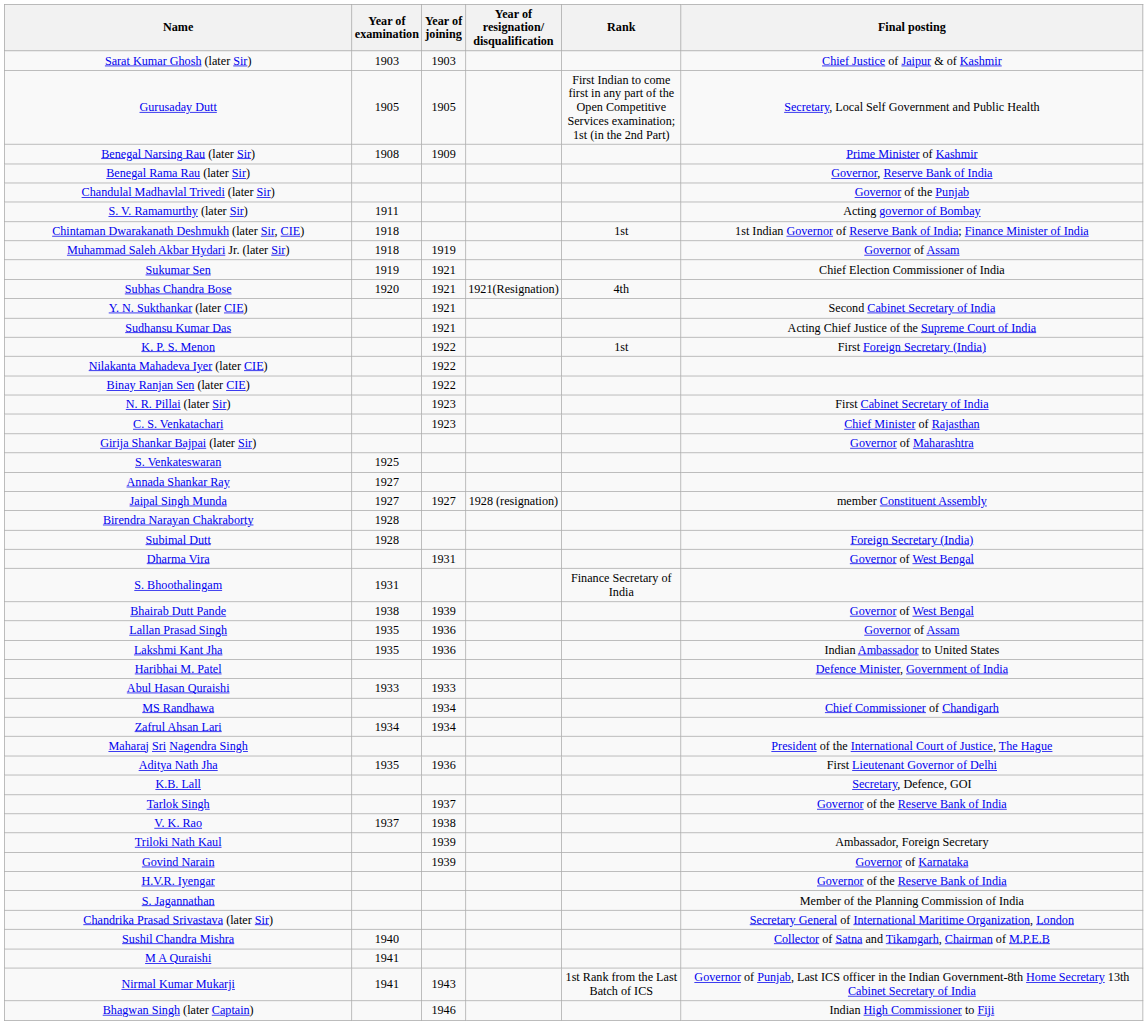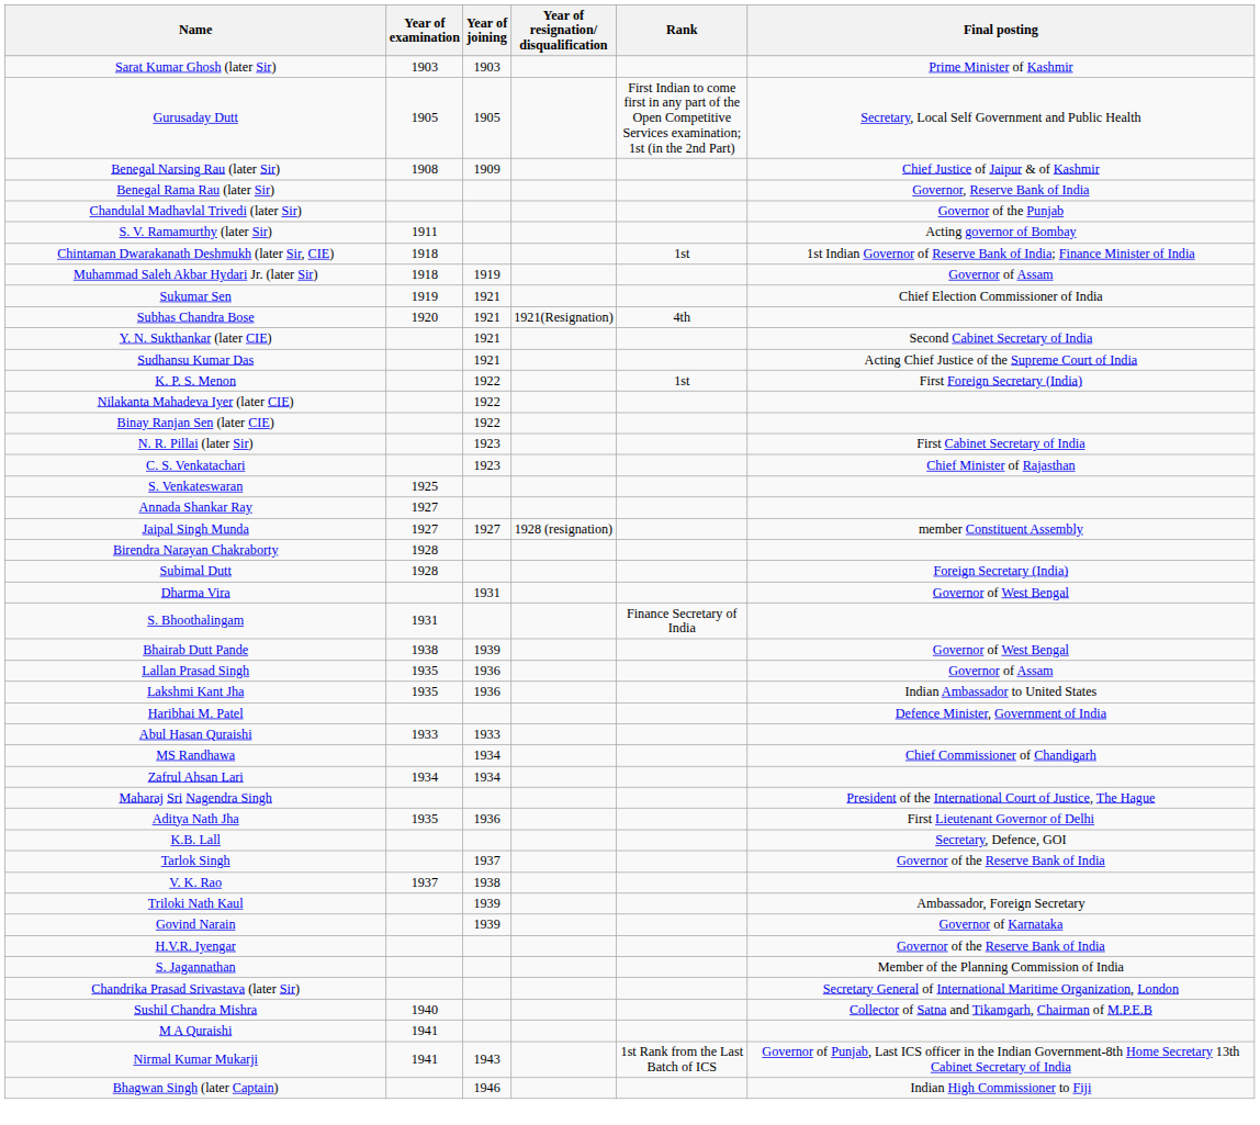 <table class="wikitable sortable" style="text-align:center">
 <tr style="background:#cccccc">
 <th scope="col" style="width: 450px;">Name</th>
 <th scope="col" style="width: 50px;">Year of examination</th>
 <th scope="col" style="width: 50px;">Year of joining</th>
 <th scope="col" style="width: 50px;">Year of resignation/ disqualification</th>
 <th scope="col" style="width: 150px;">Rank</th>
 <th scope="col" style="width: 600px;">Final posting</th>
 </tr>
 <tr>
 <td><a href='#'>Sarat Kumar Ghosh</a> (later <a href='#'>Sir</a>)</td>
 <td>1903</td>
 <td>1903</td>
 <td></td>
 <td></td>
-<td><a href='#'>Chief Justice</a> of <a href='#'>Jaipur</a> & of <a href='#'>Kashmir</a></td>
+<td><a href='#'>Prime Minister</a> of <a href='#'>Kashmir</a></td>
 </tr>
 <tr>
 <td><a href='#'>Gurusaday Dutt</a></td>
 <td>1905</td>
 <td>1905</td>
 <td></td>
 <td>First Indian to come first in any part of the Open Competitive Services examination; 1st (in the 2nd Part)</td>
 <td><a href='#'>Secretary</a>, Local Self Government and Public Health</td>
 </tr>
 <tr>
 <td><a href='#'>Benegal Narsing Rau</a> (later <a href='#'>Sir</a>)</td>
 <td>1908</td>
 <td>1909</td>
 <td></td>
 <td></td>
-<td><a href='#'>Prime Minister</a> of <a href='#'>Kashmir</a></td>
+<td><a href='#'>Chief Justice</a> of <a href='#'>Jaipur</a> & of <a href='#'>Kashmir</a></td>
 </tr>
 <tr>
 <td><a href='#'>Benegal Rama Rau</a> (later <a href='#'>Sir</a>)</td>
 <td></td>
 <td></td>
 <td></td>
 <td></td>
 <td><a href='#'>Governor</a>, <a href='#'>Reserve Bank of India</a></td>
 </tr>
 <tr>
 <td><a href='#'>Chandulal Madhavlal Trivedi</a> (later <a href='#'>Sir</a>)</td>
 <td></td>
 <td></td>
 <td></td>
 <td></td>
 <td><a href='#'>Governor</a> of the <a href='#'>Punjab</a></td>
 </tr>
 <tr>
 <td><a href='#'>S. V. Ramamurthy</a> (later <a href='#'>Sir</a>)</td>
 <td>1911</td>
 <td></td>
 <td></td>
 <td></td>
 <td>Acting <a href='#'>governor of Bombay</a></td>
 </tr>
 <tr>
 <td><a href='#'>Chintaman Dwarakanath Deshmukh</a> (later <a href='#'>Sir</a>, <a href='#'>CIE</a>)</td>
 <td>1918</td>
 <td></td>
 <td></td>
 <td>1st</td>
 <td>1st Indian <a href='#'>Governor</a> of <a href='#'>Reserve Bank of India</a>; <a href='#'>Finance Minister of India</a></td>
 </tr>
 <tr>
 <td><a href='#'>Muhammad Saleh Akbar Hydari</a> Jr. (later <a href='#'>Sir</a>)</td>
 <td>1918</td>
 <td>1919</td>
 <td></td>
 <td></td>
 <td><a href='#'>Governor</a> of <a href='#'>Assam</a></td>
 </tr>
 <tr>
 <td><a href='#'>Sukumar Sen</a></td>
 <td>1919</td>
 <td>1921</td>
 <td></td>
 <td></td>
 <td>Chief Election Commissioner of India</td>
 </tr>
 <tr>
 <td><a href='#'>Subhas Chandra Bose</a></td>
 <td>1920</td>
 <td>1921</td>
 <td>1921(Resignation)</td>
 <td>4th</td>
 <td></td>
 </tr>
 <tr>
 <td><a href='#'>Y. N. Sukthankar</a> (later <a href='#'>CIE</a>)</td>
 <td></td>
 <td>1921</td>
 <td></td>
 <td></td>
 <td>Second <a href='#'>Cabinet Secretary of India</a></td>
 </tr>
 <tr>
 <td><a href='#'>Sudhansu Kumar Das</a></td>
 <td></td>
 <td>1921</td>
 <td></td>
 <td></td>
 <td>Acting Chief Justice of the <a href='#'>Supreme Court of India</a></td>
 </tr>
 <tr>
 <td><a href='#'>K. P. S. Menon</a></td>
 <td></td>
 <td>1922</td>
 <td></td>
 <td>1st</td>
 <td>First <a href='#'>Foreign Secretary (India)</a></td>
 </tr>
 <tr>
 <td><a href='#'>Nilakanta Mahadeva Iyer</a> (later <a href='#'>CIE</a>)</td>
 <td></td>
 <td>1922</td>
 <td></td>
 <td></td>
 <td></td>
 </tr>
 <tr>
 <td><a href='#'>Binay Ranjan Sen</a> (later <a href='#'>CIE</a>)</td>
 <td></td>
 <td>1922</td>
 <td></td>
 <td></td>
 <td></td>
 </tr>
 <tr>
 <td><a href='#'>N. R. Pillai</a> (later <a href='#'>Sir</a>)</td>
 <td></td>
 <td>1923</td>
 <td></td>
 <td></td>
 <td>First <a href='#'>Cabinet Secretary of India</a></td>
 </tr>
 <tr>
 <td><a href='#'>C. S. Venkatachari</a></td>
 <td></td>
 <td>1923</td>
 <td></td>
 <td></td>
 <td><a href='#'>Chief Minister</a> of <a href='#'>Rajasthan</a></td>
-</tr>
-<tr>
-<td><a href='#'>Girija Shankar Bajpai</a> (later <a href='#'>Sir</a>)</td>
-<td></td>
-<td></td>
-<td></td>
-<td></td>
-<td><a href='#'>Governor</a> of <a href='#'>Maharashtra</a></td>
 </tr>
 <tr>
 <td><a href='#'>S. Venkateswaran</a></td>
 <td>1925</td>
 <td></td>
 <td></td>
 <td></td>
 <td></td>
 </tr>
 <tr>
 <td><a href='#'>Annada Shankar Ray</a></td>
 <td>1927</td>
 <td></td>
 <td></td>
 <td></td>
 <td></td>
 </tr>
 <tr>
 <td><a href='#'>Jaipal Singh Munda</a></td>
 <td>1927</td>
 <td>1927</td>
 <td>1928 (resignation)</td>
 <td></td>
 <td>member <a href='#'>Constituent Assembly</a></td>
 </tr>
 <tr>
 <td><a href='#'>Birendra Narayan Chakraborty</a></td>
 <td>1928</td>
 <td></td>
 <td></td>
 <td></td>
 <td></td>
 </tr>
 <tr>
 <td><a href='#'>Subimal Dutt</a></td>
 <td>1928</td>
 <td></td>
 <td></td>
 <td></td>
 <td><a href='#'>Foreign Secretary (India)</a></td>
 </tr>
 <tr>
 <td><a href='#'>Dharma Vira</a></td>
 <td></td>
 <td>1931</td>
 <td></td>
 <td></td>
 <td><a href='#'>Governor</a> of <a href='#'>West Bengal</a></td>
 </tr>
 <tr>
 <td><a href='#'>S. Bhoothalingam</a></td>
 <td>1931</td>
 <td></td>
 <td></td>
 <td>Finance Secretary of India</td>
 </tr>
 <tr>
 <td><a href='#'>Bhairab Dutt Pande</a></td>
 <td>1938</td>
 <td>1939</td>
 <td></td>
 <td></td>
 <td><a href='#'>Governor</a> of <a href='#'>West Bengal</a></td>
 </tr>
 <tr>
 <td><a href='#'>Lallan Prasad Singh</a></td>
 <td>1935</td>
 <td>1936</td>
 <td></td>
 <td></td>
 <td><a href='#'>Governor</a> of <a href='#'>Assam</a></td>
 </tr>
 <tr>
 <td><a href='#'>Lakshmi Kant Jha</a></td>
 <td>1935</td>
 <td>1936</td>
 <td></td>
 <td></td>
 <td>Indian <a href='#'>Ambassador</a> to United States</td>
 </tr>
 <tr>
 <td><a href='#'>Haribhai M. Patel</a></td>
 <td></td>
 <td></td>
 <td></td>
 <td></td>
 <td><a href='#'>Defence Minister</a>, <a href='#'>Government of India</a></td>
 </tr>
 <tr>
 <td><a href='#'>Abul Hasan Quraishi</a></td>
 <td>1933</td>
 <td>1933</td>
 <td></td>
 <td></td>
 </tr>
 <tr>
 <td><a href='#'>MS Randhawa</a></td>
 <td></td>
 <td>1934</td>
 <td></td>
 <td></td>
 <td><a href='#'>Chief Commissioner</a> of <a href='#'>Chandigarh</a></td>
 </tr>
 <tr>
 <td><a href='#'>Zafrul Ahsan Lari</a></td>
 <td>1934</td>
 <td>1934</td>
 <td></td>
 <td></td>
 </tr>
 <tr>
 <td><a href='#'>Maharaj</a> <a href='#'>Sri</a> <a href='#'>Nagendra Singh</a></td>
 <td></td>
 <td></td>
 <td></td>
 <td></td>
 <td><a href='#'>President</a> of the <a href='#'>International Court of Justice</a>, <a href='#'>The Hague</a></td>
 </tr>
 <tr>
 <td><a href='#'>Aditya Nath Jha</a></td>
 <td>1935</td>
 <td>1936</td>
 <td></td>
 <td></td>
 <td>First <a href='#'>Lieutenant Governor of Delhi</a></td>
 </tr>
 <tr>
 <td><a href='#'>K.B. Lall</a></td>
 <td></td>
 <td></td>
 <td></td>
 <td></td>
 <td><a href='#'>Secretary</a>, Defence, GOI</td>
 </tr>
 <tr>
 <td><a href='#'>Tarlok Singh</a></td>
 <td></td>
 <td>1937</td>
 <td></td>
 <td></td>
 <td><a href='#'>Governor</a> of the <a href='#'>Reserve Bank of India</a></td>
 </tr>
 <tr>
 <td><a href='#'>V. K. Rao</a></td>
 <td>1937</td>
 <td>1938</td>
 <td></td>
 <td></td>
 <td></td>
 </tr>
 <tr>
 <td><a href='#'>Triloki Nath Kaul</a></td>
 <td></td>
 <td>1939</td>
 <td></td>
 <td></td>
 <td>Ambassador, Foreign Secretary</td>
 </tr>
 <tr>
 <td><a href='#'>Govind Narain</a></td>
 <td></td>
 <td>1939</td>
 <td></td>
 <td></td>
 <td><a href='#'>Governor</a> of <a href='#'>Karnataka</a></td>
 </tr>
 <tr>
 <td><a href='#'>H.V.R. Iyengar</a></td>
 <td></td>
 <td></td>
 <td></td>
 <td></td>
 <td><a href='#'>Governor</a> of the <a href='#'>Reserve Bank of India</a></td>
 </tr>
 <tr>
 <td><a href='#'>S. Jagannathan</a></td>
 <td></td>
 <td></td>
 <td></td>
 <td></td>
 <td>Member of the Planning Commission of India</td>
 </tr>
 <tr>
 <td><a href='#'>Chandrika Prasad Srivastava</a> (later <a href='#'>Sir</a>)</td>
 <td></td>
 <td></td>
 <td></td>
 <td></td>
 <td><a href='#'>Secretary General</a> of <a href='#'>International Maritime Organization</a>, <a href='#'>London</a></td>
 </tr>
 <tr>
 <td><a href='#'>Sushil Chandra Mishra</a></td>
 <td>1940</td>
 <td></td>
 <td></td>
 <td></td>
 <td><a href='#'>Collector</a> of <a href='#'>Satna</a> and <a href='#'>Tikamgarh</a>, <a href='#'>Chairman</a> of <a href='#'>M.P.E.B</a></td>
 </tr>
 <tr>
 <td><a href='#'>M A Quraishi</a></td>
 <td>1941</td>
 <td></td>
 <td></td>
 <td></td>
 </tr>
 <tr>
 <td><a href='#'>Nirmal Kumar Mukarji</a></td>
 <td>1941</td>
 <td>1943</td>
 <td></td>
 <td>1st Rank from the Last Batch of ICS</td>
 <td><a href='#'>Governor</a> of <a href='#'>Punjab</a>, Last ICS officer in the Indian Government-8th <a href='#'>Home Secretary</a> 13th <a href='#'>Cabinet Secretary of India</a></td>
 </tr>
 <tr>
 <td><a href='#'>Bhagwan Singh</a> (later <a href='#'>Captain</a>)</td>
 <td></td>
 <td>1946</td>
 <td></td>
 <td></td>
 <td>Indian <a href='#'>High Commissioner</a> to <a href='#'>Fiji</a></td>
 </tr>
 </table>
